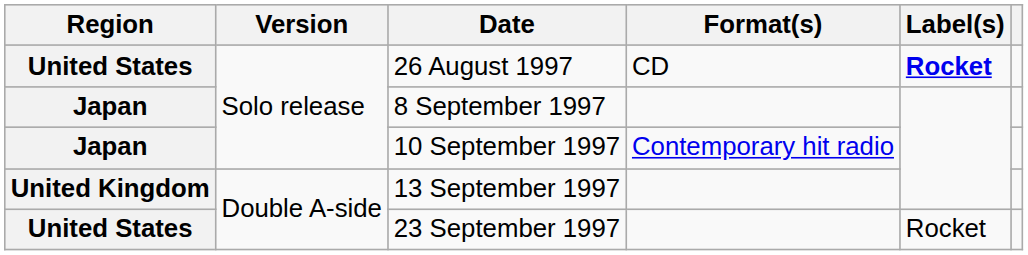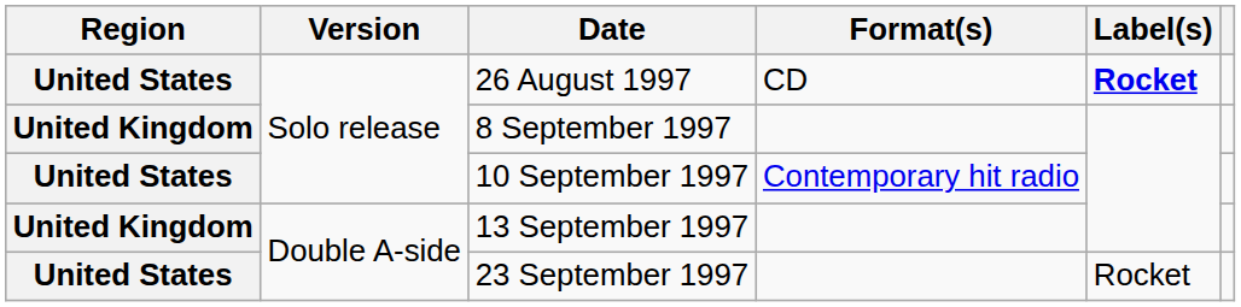 <table class="wikitable plainrowheaders">
 <tr>
 <th scope="col">Region</th>
 <th scope="col">Version</th>
 <th scope="col">Date</th>
 <th scope="col">Format(s)</th>
 <th scope="col">Label(s)</th>
 <th scope="col"></th>
 </tr>
 <tr>
 <th scope="row">United States</th>
 <td rowspan="3">Solo release</td>
 <td>26 August 1997</td>
 <td>CD</td>
 <td><strong><a href='#'>Rocket</a></strong></td>
 <td></td>
 </tr>
 <tr>
-<th scope="row">Japan</th>
+<th scope="row">United Kingdom</th>
 <td>8 September 1997</td>
 <td></td>
 <td rowspan="3"></td>
 <td></td>
 </tr>
 <tr>
-<th scope="row">Japan</th>
+<th scope="row">United States</th>
 <td>10 September 1997</td>
 <td><a href='#'>Contemporary hit radio</a></td>
 <td></td>
 </tr>
 <tr>
 <th scope="row">United Kingdom</th>
 <td rowspan="2">Double A-side</td>
 <td>13 September 1997</td>
 <td></td>
 <td></td>
 </tr>
 <tr>
 <th scope="row">United States</th>
 <td>23 September 1997</td>
 <td></td>
 <td>Rocket</td>
 <td></td>
 </tr>
 </table>
